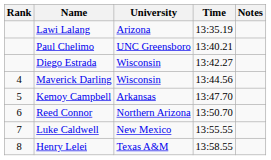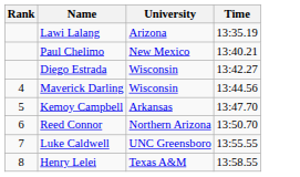 <table class="wikitable sortable" style="text-align:center">
 <tr>
 <th>Rank</th>
 <th>Name</th>
 <th>University</th>
 <th>Time</th>
-<th>Notes</th>
 </tr>
 <tr>
 <td></td>
 <td align=left><a href='#'>Lawi Lalang</a> </td>
 <td align=left><a href='#'>Arizona</a></td>
 <td>13:35.19</td>
-<td></td>
 </tr>
 <tr>
 <td></td>
 <td align=left><a href='#'>Paul Chelimo</a></td>
-<td align=left><a href='#'>UNC Greensboro</a></td>
+<td align=left><a href='#'>New Mexico</a></td>
 <td>13:40.21</td>
-<td></td>
 </tr>
 <tr>
 <td></td>
 <td align=left><a href='#'>Diego Estrada</a></td>
 <td align=left><a href='#'>Wisconsin</a></td>
 <td>13:42.27</td>
-<td></td>
 </tr>
 <tr>
 <td>4</td>
 <td align=left><a href='#'>Maverick Darling</a></td>
 <td align=left><a href='#'>Wisconsin</a></td>
 <td>13:44.56</td>
-<td></td>
 </tr>
 <tr>
 <td>5</td>
 <td align=left><a href='#'>Kemoy Campbell</a> </td>
 <td align=left><a href='#'>Arkansas</a></td>
 <td>13:47.70</td>
-<td></td>
 </tr>
 <tr>
 <td>6</td>
 <td align=left><a href='#'>Reed Connor</a></td>
 <td align=left><a href='#'>Northern Arizona</a></td>
 <td>13:50.70</td>
-<td></td>
 </tr>
 <tr>
 <td>7</td>
 <td align=left><a href='#'>Luke Caldwell</a> </td>
-<td align=left><a href='#'>New Mexico</a></td>
+<td align=left><a href='#'>UNC Greensboro</a></td>
 <td>13:55.55</td>
-<td></td>
 </tr>
 <tr>
 <td>8</td>
 <td align=left><a href='#'>Henry Lelei</a> </td>
 <td align=left><a href='#'>Texas A&M</a></td>
 <td>13:58.55</td>
-<td></td>
 </tr>
 </table>
